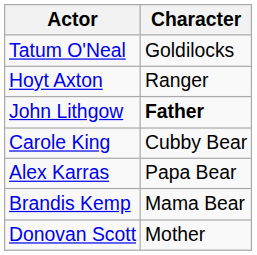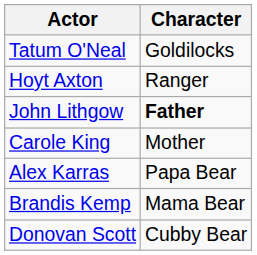 <table class="wikitable">
 <tr>
 <th>Actor</th>
 <th>Character</th>
 </tr>
 <tr>
 <td><a href='#'>Tatum O'Neal</a></td>
 <td>Goldilocks</td>
 </tr>
 <tr>
 <td><a href='#'>Hoyt Axton</a></td>
 <td>Ranger</td>
 </tr>
 <tr>
 <td><a href='#'>John Lithgow</a></td>
 <td><strong>Father</strong></td>
 </tr>
 <tr>
 <td><a href='#'>Carole King</a></td>
-<td>Cubby Bear</td>
+<td>Mother</td>
 </tr>
 <tr>
 <td><a href='#'>Alex Karras</a></td>
 <td>Papa Bear</td>
 </tr>
 <tr>
 <td><a href='#'>Brandis Kemp</a></td>
 <td>Mama Bear</td>
 </tr>
 <tr>
 <td><a href='#'>Donovan Scott</a></td>
-<td>Mother</td>
+<td>Cubby Bear</td>
 </tr>
 </table>
